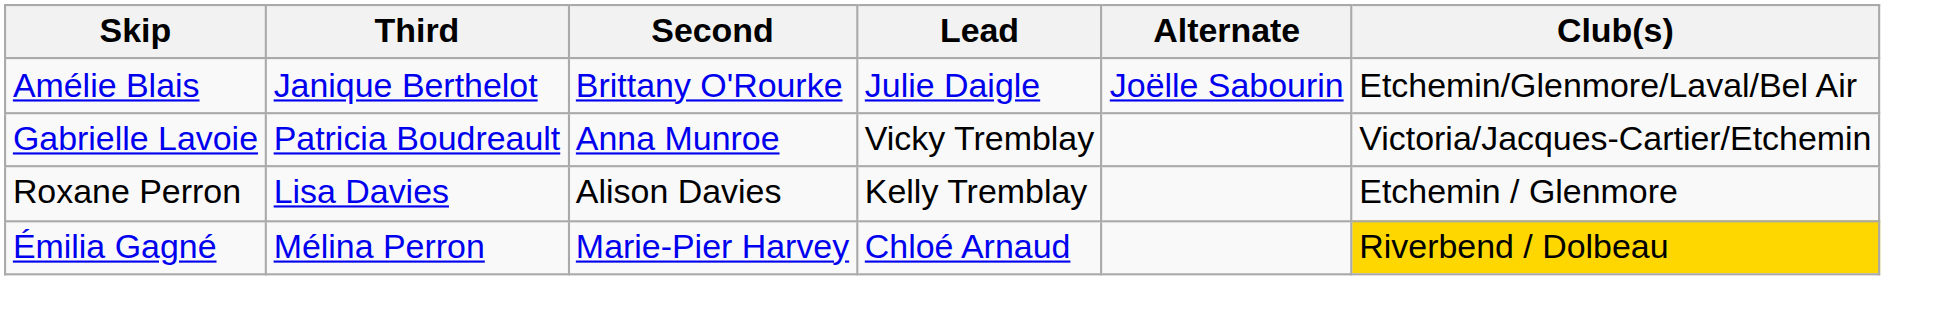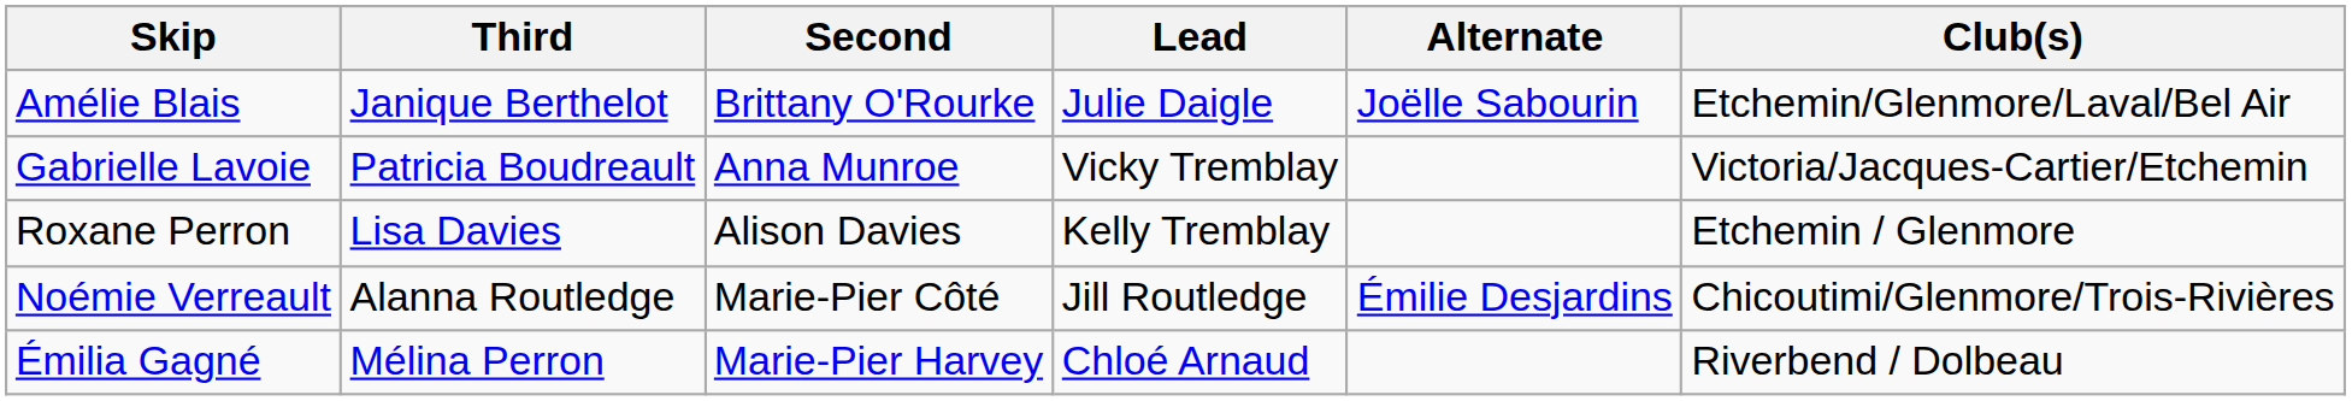 <table class="wikitable">
 <tr>
 <th>Skip</th>
 <th>Third</th>
 <th>Second</th>
 <th>Lead</th>
 <th>Alternate</th>
 <th>Club(s)</th>
 </tr>
 <tr>
 <td><a href='#'>Amélie Blais</a></td>
 <td><a href='#'>Janique Berthelot</a></td>
 <td><a href='#'>Brittany O'Rourke</a></td>
 <td><a href='#'>Julie Daigle</a></td>
 <td><a href='#'>Joëlle Sabourin</a></td>
 <td>Etchemin/Glenmore/Laval/Bel Air</td>
 </tr>
 <tr>
 <td><a href='#'>Gabrielle Lavoie</a></td>
 <td><a href='#'>Patricia Boudreault</a></td>
 <td><a href='#'>Anna Munroe</a></td>
 <td>Vicky Tremblay</td>
 <td></td>
 <td>Victoria/Jacques-Cartier/Etchemin</td>
 </tr>
 <tr>
 <td>Roxane Perron</td>
 <td><a href='#'>Lisa Davies</a></td>
 <td>Alison Davies</td>
 <td>Kelly Tremblay</td>
 <td></td>
 <td>Etchemin / Glenmore</td>
 </tr>
 <tr>
+<td><a href='#'>Noémie Verreault</a></td>
+<td>Alanna Routledge</td>
+<td>Marie-Pier Côté</td>
+<td>Jill Routledge</td>
+<td><a href='#'>Émilie Desjardins</a></td>
+<td>Chicoutimi/Glenmore/Trois-Rivières</td>
+</tr>
+<tr>
 <td><a href='#'>Émilia Gagné</a></td>
 <td><a href='#'>Mélina Perron</a></td>
 <td><a href='#'>Marie-Pier Harvey</a></td>
 <td><a href='#'>Chloé Arnaud</a></td>
 <td></td>
-<td style="background: gold;">Riverbend / Dolbeau</td>
+<td>Riverbend / Dolbeau</td>
 </tr>
 </table>
